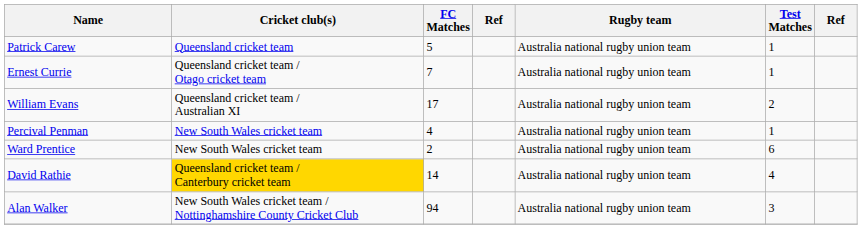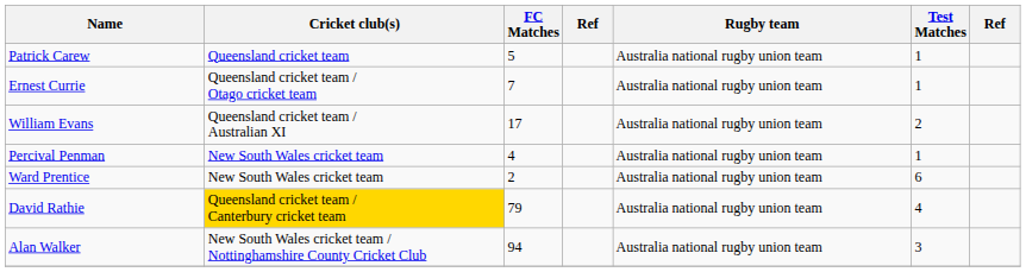 <table class=wikitable width=90%>
 <tr>
 <th width=20%>Name</th>
 <th width=30%>Cricket club(s)</th>
 <th width=5%><a href='#'>FC</a><br>Matches</th>
 <th width=5%>Ref</th>
 <th width=30%>Rugby team</th>
 <th width=5%><a href='#'>Test</a><br>Matches</th>
 <th width=5%>Ref</th>
 </tr>
 <tr>
 <td><a href='#'>Patrick Carew</a></td>
 <td><a href='#'>Queensland cricket team</a></td>
 <td>5</td>
 <td></td>
 <td>Australia national rugby union team</td>
 <td>1</td>
 <td></td>
 </tr>
 <tr>
 <td><a href='#'>Ernest Currie</a></td>
 <td>Queensland cricket team /<br><a href='#'>Otago cricket team</a></td>
 <td>7</td>
 <td></td>
 <td>Australia national rugby union team</td>
 <td>1</td>
 <td></td>
 </tr>
 <tr>
 <td><a href='#'>William Evans</a></td>
 <td>Queensland cricket team /<br>Australian XI</td>
 <td>17</td>
 <td></td>
 <td>Australia national rugby union team</td>
 <td>2</td>
 <td></td>
 </tr>
 <tr>
 <td><a href='#'>Percival Penman</a></td>
 <td><a href='#'>New South Wales cricket team</a></td>
 <td>4</td>
 <td></td>
 <td>Australia national rugby union team</td>
 <td>1</td>
 <td></td>
 </tr>
 <tr>
 <td><a href='#'>Ward Prentice</a></td>
 <td>New South Wales cricket team</td>
 <td>2</td>
 <td></td>
 <td>Australia national rugby union team</td>
 <td>6</td>
 <td></td>
 </tr>
 <tr>
 <td><a href='#'>David Rathie</a></td>
 <td style="background: gold;">Queensland cricket team /<br>Canterbury cricket team</td>
-<td>14</td>
+<td>79</td>
 <td></td>
 <td>Australia national rugby union team</td>
 <td>4</td>
 <td></td>
 </tr>
 <tr>
 <td><a href='#'>Alan Walker</a></td>
 <td>New South Wales cricket team /<br><a href='#'>Nottinghamshire County Cricket Club</a></td>
 <td>94</td>
 <td></td>
 <td>Australia national rugby union team</td>
 <td>3</td>
 <td></td>
 </tr>
 <tr>
 </tr>
 </table>
